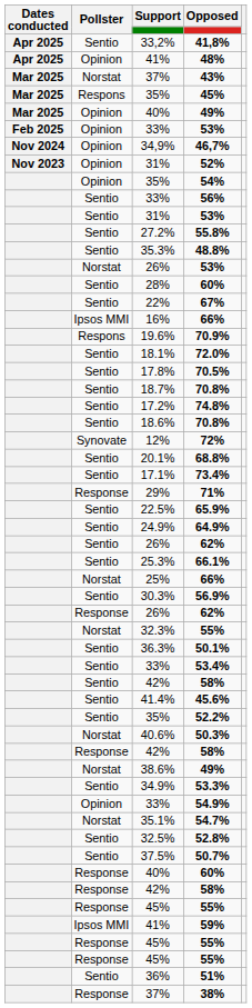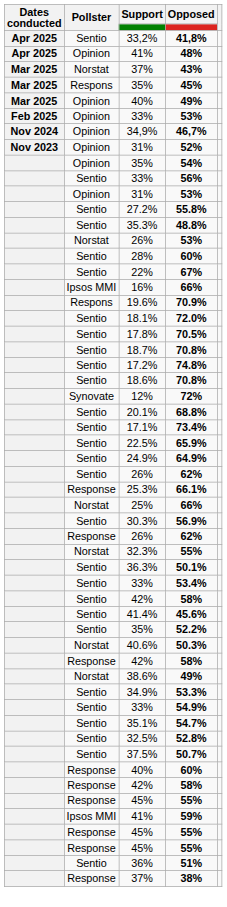 <table class="wikitable sortable tpl-blanktable mw-collapsible" style="text-align:center;font-size:90%;line-height:14px;">
 <tr>
 <th rowspan="2">Dates<br>conducted</th>
 <th rowspan="2">Pollster</th>
 <th>Support</th>
 <th>Opposed</th>
 <th rowspan="2"></th>
 </tr>
 <tr>
 <th data-sort-type="number" style="background:green;"></th>
 <th data-sort-type="number" style="background:#dc241f;"></th>
 </tr>
 <tr>
 <th>Apr 2025</th>
 <td>Sentio</td>
 <td>33,2%</td>
 <td><strong>41,8%</strong></td>
 <td></td>
 </tr>
 <tr>
 <th>Apr 2025</th>
 <td>Opinion</td>
 <td>41%</td>
 <td><strong>48%</strong></td>
 <td></td>
 </tr>
 <tr>
 <th>Mar 2025</th>
 <td>Norstat</td>
 <td>37%</td>
 <td><strong>43%</strong></td>
 <td></td>
 </tr>
 <tr>
 <th>Mar 2025</th>
 <td>Respons</td>
 <td>35%</td>
 <td><strong>45%</strong></td>
 <td></td>
 </tr>
 <tr>
 <th>Mar 2025</th>
 <td>Opinion</td>
 <td>40%</td>
 <td><strong>49%</strong></td>
 <td></td>
 </tr>
 <tr>
 <th {Date table sorting>Feb 2025</th>
 <td>Opinion</td>
 <td>33%</td>
 <td><strong>53%</strong></td>
 <td></td>
 </tr>
 <tr>
 <th {Date table sorting>Nov 2024</th>
 <td>Opinion</td>
 <td>34,9%</td>
 <td><strong>46,7%</strong></td>
 <td></td>
 </tr>
 <tr>
 <th {Date table sorting>Nov 2023</th>
 <td>Opinion</td>
 <td>31%</td>
 <td><strong>52%</strong></td>
 <td></td>
 </tr>
 <tr>
 <th></th>
 <td>Opinion</td>
 <td>35%</td>
 <td><strong>54%</strong></td>
 <td></td>
 </tr>
 <tr>
 <th></th>
 <td>Sentio</td>
 <td>33%</td>
 <td><strong>56%</strong></td>
 <td></td>
 </tr>
 <tr>
 <th></th>
-<td>Sentio</td>
+<td>Opinion</td>
 <td>31%</td>
 <td><strong>53%</strong></td>
 <td></td>
 </tr>
 <tr>
 <th></th>
 <td>Sentio</td>
 <td>27.2%</td>
 <td><strong>55.8%</strong></td>
 <td></td>
 </tr>
 <tr>
 <th></th>
 <td>Sentio</td>
 <td>35.3%</td>
 <td><strong>48.8%</strong></td>
 <td></td>
 </tr>
 <tr>
 <th></th>
 <td>Norstat</td>
 <td>26%</td>
 <td><strong>53%</strong></td>
 <td></td>
 </tr>
 <tr>
 <th></th>
 <td>Sentio</td>
 <td>28%</td>
 <td><strong>60%</strong></td>
 <td></td>
 </tr>
 <tr>
 <th></th>
 <td>Sentio</td>
 <td>22%</td>
 <td><strong>67%</strong></td>
 <td></td>
 </tr>
 <tr>
 <th></th>
 <td>Ipsos MMI</td>
 <td>16%</td>
 <td><strong>66%</strong></td>
 <td></td>
 </tr>
 <tr>
 <th></th>
 <td>Respons</td>
 <td>19.6%</td>
 <td><strong>70.9%</strong></td>
 <td></td>
 </tr>
 <tr>
 <th></th>
 <td>Sentio</td>
 <td>18.1%</td>
 <td><strong>72.0%</strong></td>
 <td></td>
 </tr>
 <tr>
 <th></th>
 <td>Sentio</td>
 <td>17.8%</td>
 <td><strong>70.5%</strong></td>
 <td></td>
 </tr>
 <tr>
 <th></th>
 <td>Sentio</td>
 <td>18.7%</td>
 <td><strong>70.8%</strong></td>
 <td></td>
 </tr>
 <tr>
 <th></th>
 <td>Sentio</td>
 <td>17.2%</td>
 <td><strong>74.8%</strong></td>
 <td></td>
 </tr>
 <tr>
 <th></th>
 <td>Sentio</td>
 <td>18.6%</td>
 <td><strong>70.8%</strong></td>
 <td></td>
 </tr>
 <tr>
 <th></th>
 <td>Synovate</td>
 <td>12%</td>
 <td><strong>72%</strong></td>
 <td></td>
 </tr>
 <tr>
 <th></th>
 <td>Sentio</td>
 <td>20.1%</td>
 <td><strong>68.8%</strong></td>
 <td></td>
 </tr>
 <tr>
 <th></th>
 <td>Sentio</td>
 <td>17.1%</td>
 <td><strong>73.4%</strong></td>
 <td></td>
 </tr>
 <tr>
 <th></th>
-<td>Response</td>
-<td>29%</td>
-<td><strong>71%</strong></td>
-<td></td>
-</tr>
-<tr>
-<th></th>
 <td>Sentio</td>
 <td>22.5%</td>
 <td><strong>65.9%</strong></td>
 <td></td>
 </tr>
 <tr>
 <th></th>
 <td>Sentio</td>
 <td>24.9%</td>
 <td><strong>64.9%</strong></td>
 <td></td>
 </tr>
 <tr>
 <th></th>
 <td>Sentio</td>
 <td>26%</td>
 <td><strong>62%</strong></td>
 <td></td>
 </tr>
 <tr>
 <th></th>
-<td>Sentio</td>
+<td>Response</td>
 <td>25.3%</td>
 <td><strong>66.1%</strong></td>
 <td></td>
 </tr>
 <tr>
 <th></th>
 <td>Norstat</td>
 <td>25%</td>
 <td><strong>66%</strong></td>
 <td></td>
 </tr>
 <tr>
 <th></th>
 <td>Sentio</td>
 <td>30.3%</td>
 <td><strong>56.9%</strong></td>
 <td></td>
 </tr>
 <tr>
 <th></th>
 <td>Response</td>
 <td>26%</td>
 <td><strong>62%</strong></td>
 <td></td>
 </tr>
 <tr>
 <th></th>
 <td>Norstat</td>
 <td>32.3%</td>
 <td><strong>55%</strong></td>
 <td></td>
 </tr>
 <tr>
 <th></th>
 <td>Sentio</td>
 <td>36.3%</td>
 <td><strong>50.1%</strong></td>
 <td></td>
 </tr>
 <tr>
 <th></th>
 <td>Sentio</td>
 <td>33%</td>
 <td><strong>53.4%</strong></td>
 <td></td>
 </tr>
 <tr>
 <th></th>
 <td>Sentio</td>
 <td>42%</td>
 <td><strong>58%</strong></td>
 <td></td>
 </tr>
 <tr>
 <th></th>
 <td>Sentio</td>
 <td>41.4%</td>
 <td><strong>45.6%</strong></td>
 <td></td>
 </tr>
 <tr>
 <th></th>
 <td>Sentio</td>
 <td>35%</td>
 <td><strong>52.2%</strong></td>
 <td></td>
 </tr>
 <tr>
 <th></th>
 <td>Norstat</td>
 <td>40.6%</td>
 <td><strong>50.3%</strong></td>
 <td></td>
 </tr>
 <tr>
 <th></th>
 <td>Response</td>
 <td>42%</td>
 <td><strong>58%</strong></td>
 <td></td>
 </tr>
 <tr>
 <th></th>
 <td>Norstat</td>
 <td>38.6%</td>
 <td><strong>49%</strong></td>
 <td></td>
 </tr>
 <tr>
 <th></th>
 <td>Sentio</td>
 <td>34.9%</td>
 <td><strong>53.3%</strong></td>
 <td></td>
 </tr>
 <tr>
 <th></th>
-<td>Opinion</td>
+<td>Sentio</td>
 <td>33%</td>
 <td><strong>54.9%</strong></td>
 <td></td>
 </tr>
 <tr>
 <th></th>
-<td>Norstat</td>
+<td>Sentio</td>
 <td>35.1%</td>
 <td><strong>54.7%</strong></td>
 <td></td>
 </tr>
 <tr>
 <th></th>
 <td>Sentio</td>
 <td>32.5%</td>
 <td><strong>52.8%</strong></td>
 <td></td>
 </tr>
 <tr>
 <th></th>
 <td>Sentio</td>
 <td>37.5%</td>
 <td><strong>50.7%</strong></td>
 <td></td>
 </tr>
 <tr>
 <th></th>
 <td>Response</td>
 <td>40%</td>
 <td><strong>60%</strong></td>
 <td></td>
 </tr>
 <tr>
 <th></th>
 <td>Response</td>
 <td>42%</td>
 <td><strong>58%</strong></td>
 <td></td>
 </tr>
 <tr>
 <th></th>
 <td>Response</td>
 <td>45%</td>
 <td><strong>55%</strong></td>
 <td></td>
 </tr>
 <tr>
 <th></th>
 <td>Ipsos MMI</td>
 <td>41%</td>
 <td><strong>59%</strong></td>
 <td></td>
 </tr>
 <tr>
 <th></th>
 <td>Response</td>
 <td>45%</td>
 <td><strong>55%</strong></td>
 <td></td>
 </tr>
 <tr>
 <th></th>
 <td>Response</td>
 <td>45%</td>
 <td><strong>55%</strong></td>
 <td></td>
 </tr>
 <tr>
 <th></th>
 <td>Sentio</td>
 <td>36%</td>
 <td><strong>51%</strong></td>
 <td></td>
 </tr>
 <tr>
 <th></th>
 <td>Response</td>
 <td>37%</td>
 <td><strong>38%</strong></td>
 <td></td>
 </tr>
 </table>
